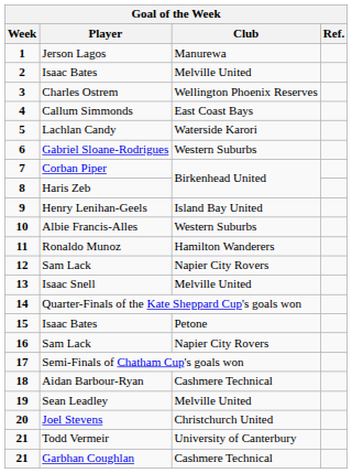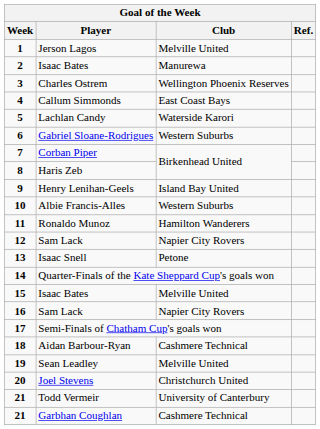 <table class="wikitable collapsible collapsed">
 <tr>
 <th colspan="4">Goal of the Week</th>
 </tr>
 <tr>
 <th>Week</th>
 <th>Player</th>
 <th>Club</th>
 <th>Ref.</th>
 </tr>
 <tr>
 <td style="text-align: center;"><strong>1</strong></td>
 <td> Jerson Lagos</td>
-<td>Manurewa</td>
+<td>Melville United</td>
 <td></td>
 </tr>
 <tr>
 <td style="text-align: center;"><strong>2</strong></td>
 <td> Isaac Bates</td>
-<td>Melville United</td>
+<td>Manurewa</td>
 <td></td>
 </tr>
 <tr>
 <td style="text-align: center;"><strong>3</strong></td>
 <td> Charles Ostrem</td>
 <td>Wellington Phoenix Reserves</td>
 <td></td>
 </tr>
 <tr>
 <td style="text-align: center;"><strong>4</strong></td>
 <td> Callum Simmonds</td>
 <td>East Coast Bays</td>
 <td></td>
 </tr>
 <tr>
 <td style="text-align: center;"><strong>5</strong></td>
 <td> Lachlan Candy</td>
 <td>Waterside Karori</td>
 <td></td>
 </tr>
 <tr>
 <td style="text-align: center;"><strong>6</strong></td>
 <td> <a href='#'>Gabriel Sloane-Rodrigues</a></td>
 <td>Western Suburbs</td>
 <td></td>
 </tr>
 <tr>
 <td style="text-align: center;"><strong>7</strong></td>
 <td> <a href='#'>Corban Piper</a></td>
 <td rowspan=2>Birkenhead United</td>
 <td></td>
 </tr>
 <tr>
 <td style="text-align: center;"><strong>8</strong></td>
 <td> Haris Zeb</td>
 <td></td>
 </tr>
 <tr>
 <td style="text-align: center;"><strong>9</strong></td>
 <td> Henry Lenihan-Geels</td>
 <td>Island Bay United</td>
 <td></td>
 </tr>
 <tr>
 <td style="text-align: center;"><strong>10</strong></td>
 <td> Albie Francis-Alles</td>
 <td>Western Suburbs</td>
 <td></td>
 </tr>
 <tr>
 <td style="text-align: center;"><strong>11</strong></td>
 <td> Ronaldo Munoz</td>
 <td>Hamilton Wanderers</td>
 <td></td>
 </tr>
 <tr>
 <td style="text-align: center;"><strong>12</strong></td>
 <td> Sam Lack</td>
 <td>Napier City Rovers</td>
 <td></td>
 </tr>
 <tr>
 <td style="text-align: center;"><strong>13</strong></td>
 <td> Isaac Snell</td>
-<td>Melville United</td>
+<td>Petone</td>
 <td></td>
 </tr>
 <tr>
 <td style="text-align: center;"><strong>14</strong></td>
 <td colspan=2>Quarter-Finals of the <a href='#'>Kate Sheppard Cup</a>'s goals won</td>
 <td></td>
 </tr>
 <tr>
 <td style="text-align: center;"><strong>15</strong></td>
 <td> Isaac Bates</td>
-<td>Petone</td>
+<td>Melville United</td>
 <td></td>
 </tr>
 <tr>
 <td style="text-align: center;"><strong>16</strong></td>
 <td> Sam Lack</td>
 <td>Napier City Rovers</td>
 <td></td>
 </tr>
 <tr>
 <td style="text-align: center;"><strong>17</strong></td>
 <td colspan=2>Semi-Finals of <a href='#'>Chatham Cup</a>'s goals won</td>
 <td></td>
 </tr>
 <tr>
 <td style="text-align: center;"><strong>18</strong></td>
 <td> Aidan Barbour-Ryan</td>
 <td>Cashmere Technical</td>
 <td></td>
 </tr>
 <tr>
 <td style="text-align: center;"><strong>19</strong></td>
 <td> Sean Leadley</td>
 <td>Melville United</td>
 <td></td>
 </tr>
 <tr>
 <td style="text-align: center;"><strong>20</strong></td>
 <td> <a href='#'>Joel Stevens</a></td>
 <td>Christchurch United</td>
 <td></td>
 </tr>
 <tr>
 <td style="text-align: center;"><strong>21</strong></td>
 <td> Todd Vermeir</td>
 <td>University of Canterbury</td>
 <td></td>
 </tr>
 <tr>
 <td style="text-align: center;"><strong>21</strong></td>
 <td> <a href='#'>Garbhan Coughlan</a></td>
 <td>Cashmere Technical</td>
 <td></td>
 </tr>
 </table>
